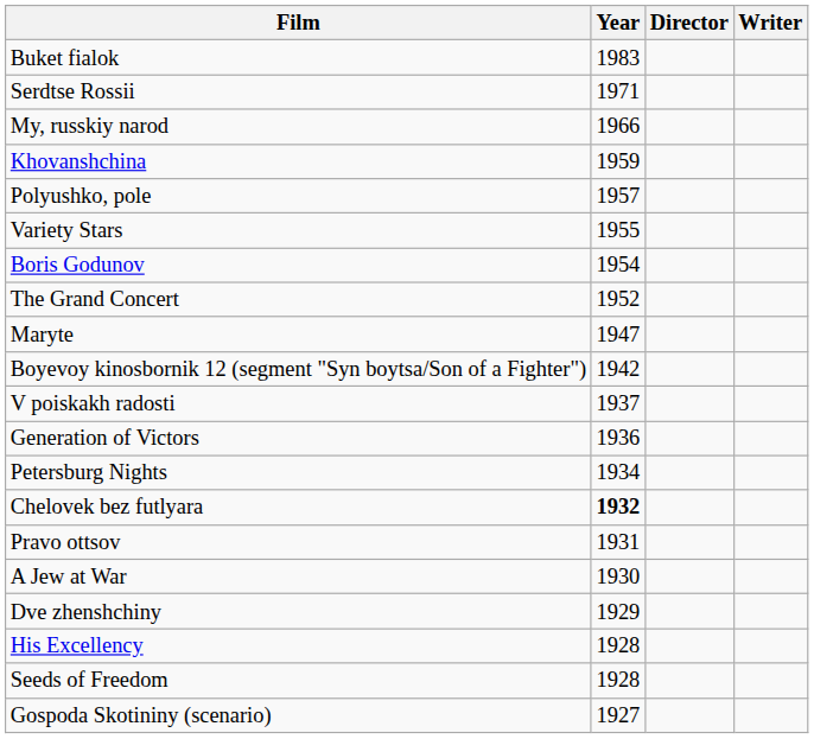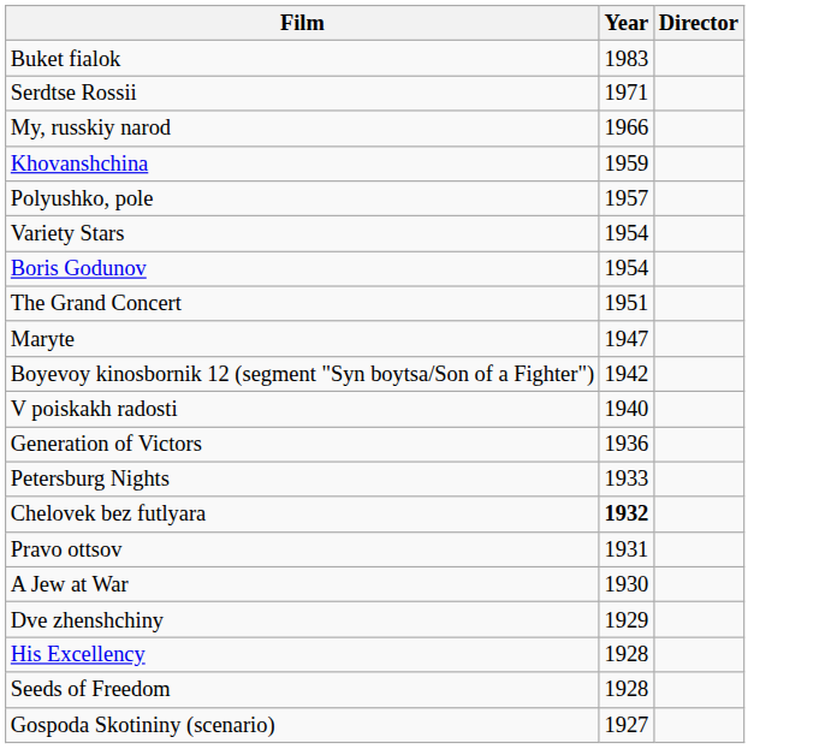 <table class="wikitable">
 <tr>
 <th>Film</th>
 <th>Year</th>
 <th>Director</th>
-<th>Writer</th>
 </tr>
 <tr>
 <td>Buket fialok</td>
 <td>1983</td>
-<td></td>
 <td></td>
 </tr>
 <tr>
 <td>Serdtse Rossii</td>
 <td>1971</td>
 <td></td>
-<td></td>
 </tr>
 <tr>
 <td>My, russkiy narod</td>
 <td>1966</td>
-<td></td>
 <td></td>
 </tr>
 <tr>
 <td><a href='#'>Khovanshchina</a></td>
 <td>1959</td>
 <td></td>
-<td></td>
 </tr>
 <tr>
 <td>Polyushko, pole</td>
 <td>1957</td>
 <td></td>
-<td></td>
 </tr>
 <tr>
 <td>Variety Stars</td>
-<td>1955</td>
-<td></td>
+<td>1954</td>
 <td></td>
 </tr>
 <tr>
 <td><a href='#'>Boris Godunov</a></td>
 <td>1954</td>
 <td></td>
-<td></td>
 </tr>
 <tr>
 <td>The Grand Concert</td>
-<td>1952</td>
-<td></td>
+<td>1951</td>
 <td></td>
 </tr>
 <tr>
 <td>Maryte</td>
 <td>1947</td>
 <td></td>
-<td></td>
 </tr>
 <tr>
 <td>Boyevoy kinosbornik 12 (segment "Syn boytsa/Son of a Fighter")</td>
 <td>1942</td>
 <td></td>
-<td></td>
 </tr>
 <tr>
 <td>V poiskakh radosti</td>
-<td>1937</td>
-<td></td>
+<td>1940</td>
 <td></td>
 </tr>
 <tr>
 <td>Generation of Victors</td>
 <td>1936</td>
 <td></td>
-<td></td>
 </tr>
 <tr>
 <td>Petersburg Nights</td>
-<td>1934</td>
-<td></td>
+<td>1933</td>
 <td></td>
 </tr>
 <tr>
 <td>Chelovek bez futlyara</td>
 <td><strong>1932</strong></td>
 <td></td>
-<td></td>
 </tr>
 <tr>
 <td>Pravo ottsov</td>
 <td>1931</td>
-<td></td>
 <td></td>
 </tr>
 <tr>
 <td>A Jew at War</td>
 <td>1930</td>
 <td></td>
-<td></td>
 </tr>
 <tr>
 <td>Dve zhenshchiny</td>
 <td>1929</td>
-<td></td>
 <td></td>
 </tr>
 <tr>
 <td><a href='#'>His Excellency</a></td>
 <td>1928</td>
 <td></td>
-<td></td>
 </tr>
 <tr>
 <td>Seeds of Freedom</td>
 <td>1928</td>
-<td></td>
 <td></td>
 </tr>
 <tr>
 <td>Gospoda Skotininy (scenario)</td>
 <td>1927</td>
 <td></td>
-<td></td>
 </tr>
 </table>
